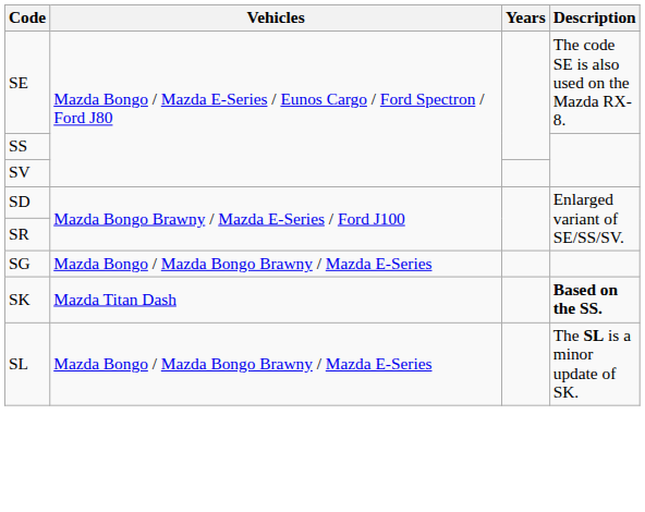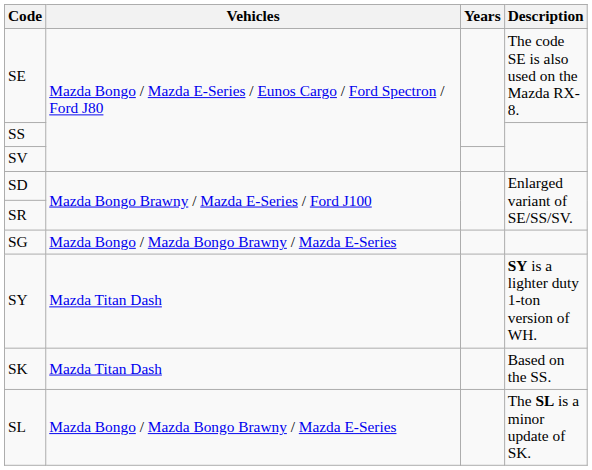 <table class="wikitable">
 <tr>
 <th>Code</th>
 <th style="width:30em">Vehicles</th>
 <th>Years</th>
 <th>Description</th>
 </tr>
 <tr>
 <td>SE</td>
 <td rowspan="3"><a href='#'>Mazda Bongo</a> / <a href='#'>Mazda E-Series</a> / <a href='#'>Eunos Cargo</a> / <a href='#'>Ford Spectron</a> / <a href='#'>Ford J80</a></td>
 <td rowspan="2"></td>
 <td>The code SE is also used on the Mazda RX-8.</td>
 </tr>
 <tr>
 <td>SS</td>
 <td rowspan="2"></td>
 </tr>
 <tr>
 <td>SV</td>
 <td></td>
 </tr>
 <tr>
 <td>SD</td>
 <td rowspan="2"><a href='#'>Mazda Bongo Brawny</a> / <a href='#'>Mazda E-Series</a> / <a href='#'>Ford J100</a></td>
 <td rowspan="2"></td>
 <td rowspan="2">Enlarged variant of SE/SS/SV.</td>
 </tr>
 <tr>
 <td>SR</td>
 </tr>
 <tr>
 <td>SG</td>
 <td><a href='#'>Mazda Bongo</a> / <a href='#'>Mazda Bongo Brawny</a> / <a href='#'>Mazda E-Series</a></td>
 <td></td>
 <td></td>
 </tr>
 <tr>
+<td>SY</td>
+<td><a href='#'>Mazda Titan Dash</a></td>
+<td></td>
+<td><strong>SY</strong> is a lighter duty 1-ton version of WH.</td>
+</tr>
+<tr>
 <td>SK</td>
 <td><a href='#'>Mazda Titan Dash</a></td>
 <td></td>
-<td><strong>Based on the SS.</strong></td>
+<td>Based on the SS.</td>
 </tr>
 <tr>
 <td>SL</td>
 <td><a href='#'>Mazda Bongo</a> / <a href='#'>Mazda Bongo Brawny</a> / <a href='#'>Mazda E-Series</a></td>
 <td></td>
 <td>The <strong>SL</strong> is a minor update of SK.</td>
 </tr>
 </table>
